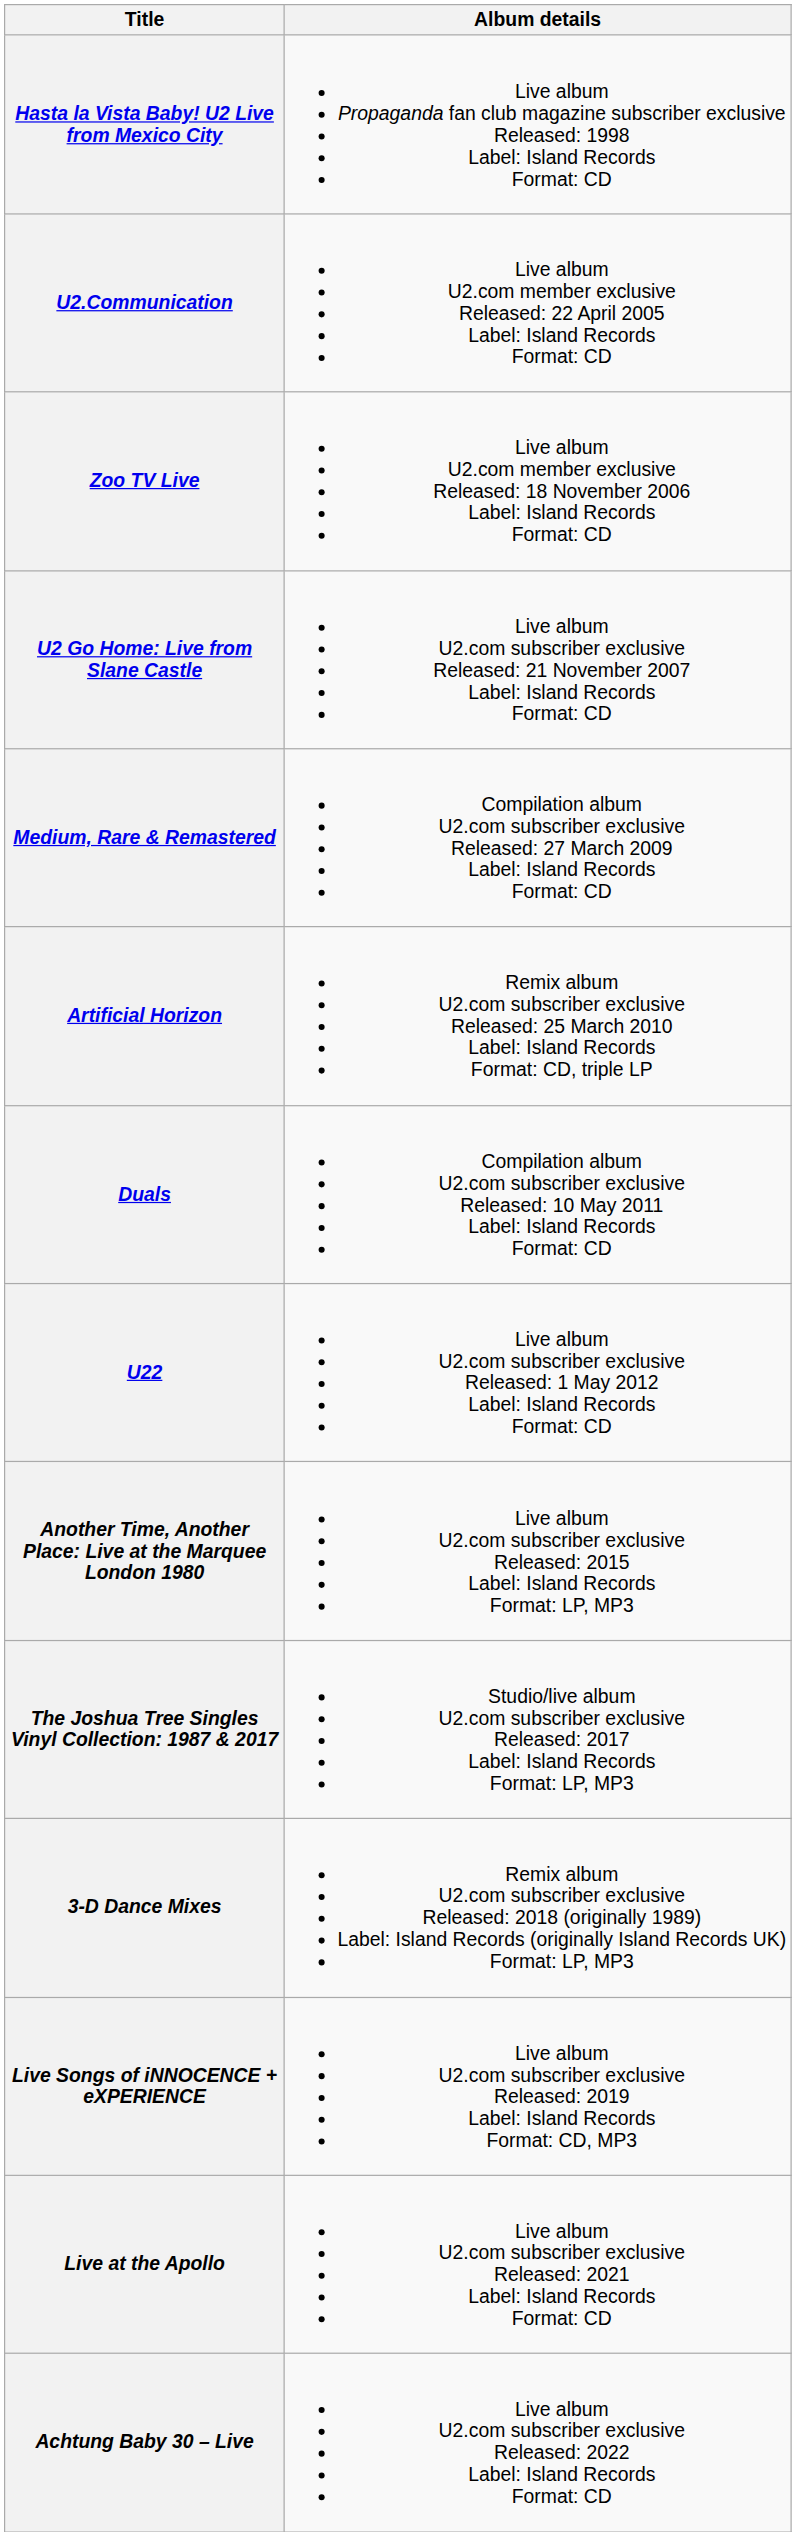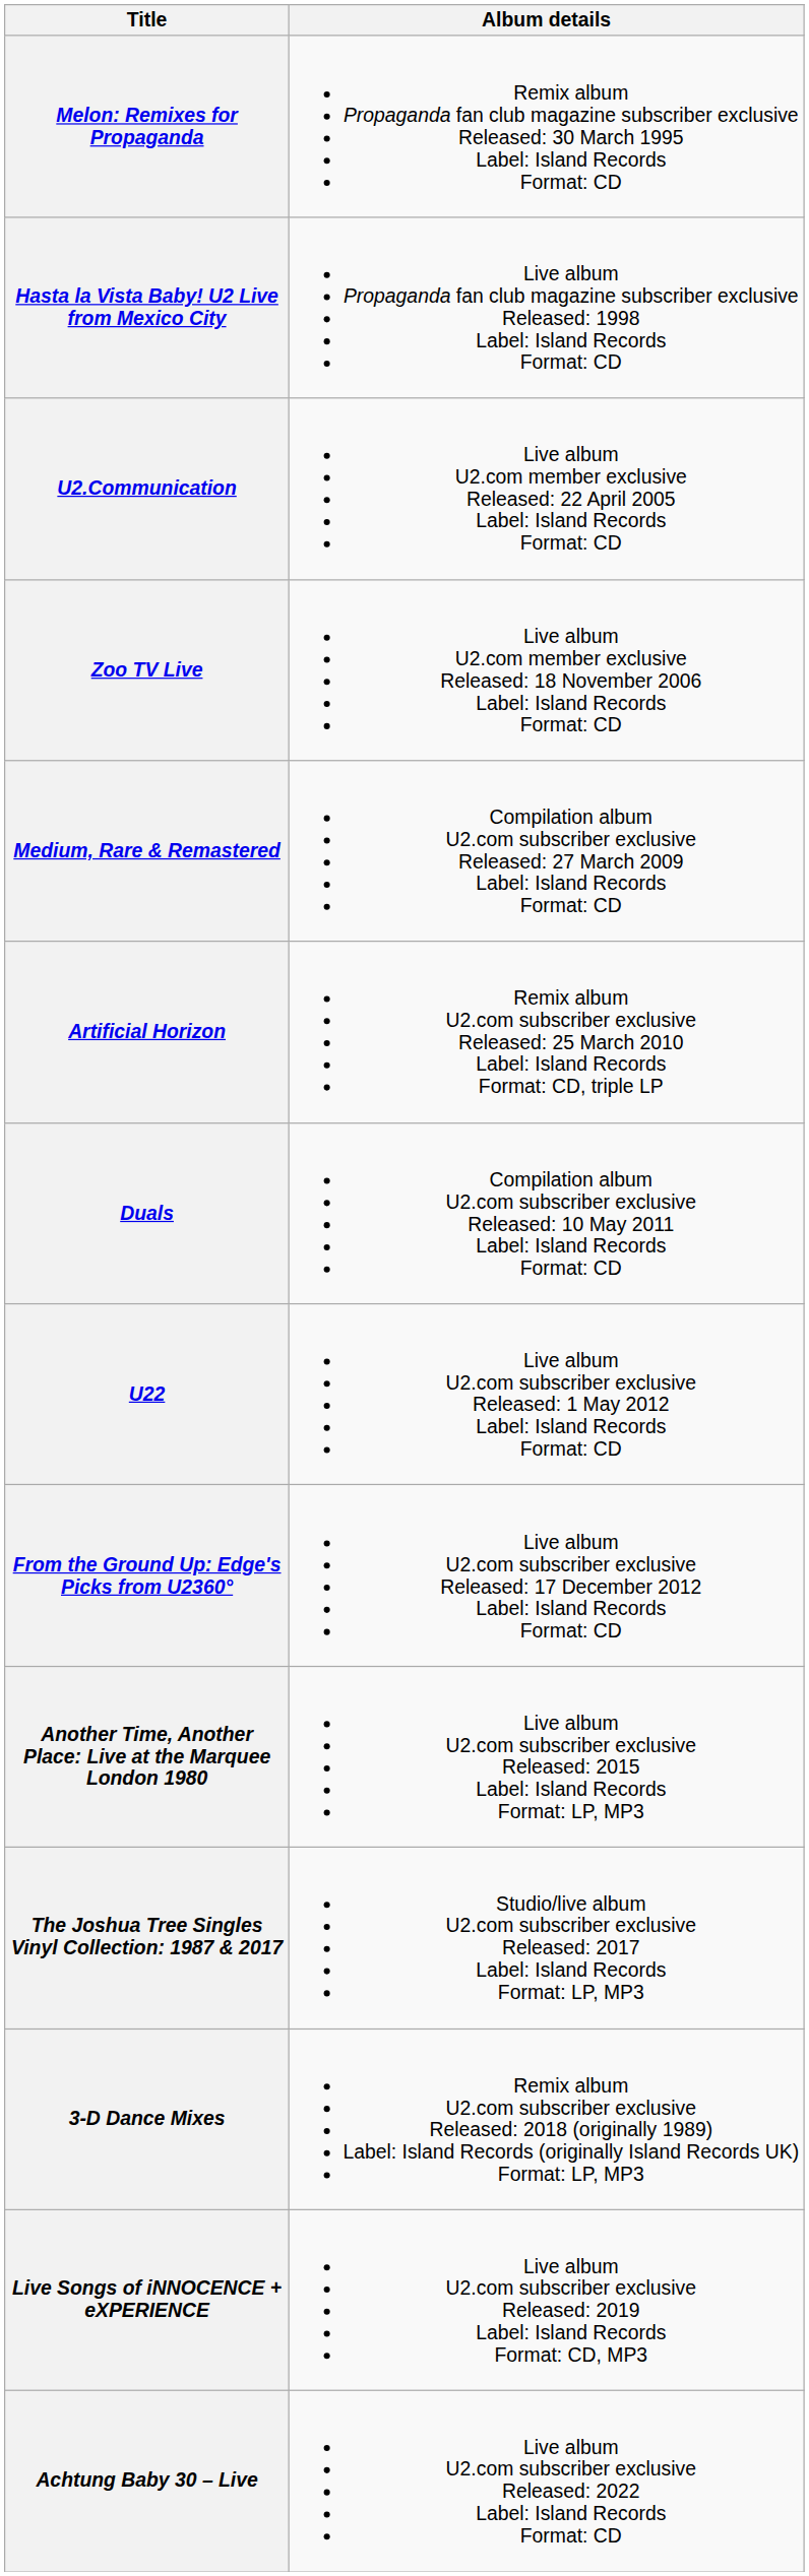 <table class="wikitable plainrowheaders" style="text-align:center;">
 <tr>
 <th scope="col" style="width:14em;">Title</th>
 <th scope="col" style="width:20m;">Album details</th>
+</tr>
+<tr>
+<th scope="row"><em><a href='#'>Melon: Remixes for Propaganda</a></em></th>
+<td><br><ul><li>Remix album</li><li><em>Propaganda</em> fan club magazine subscriber exclusive</li><li>Released: 30 March 1995</li><li>Label: Island Records</li><li>Format: CD</li></ul></td>
 </tr>
 <tr>
 <th scope="row"><em><a href='#'>Hasta la Vista Baby! U2 Live from Mexico City</a></em></th>
 <td><br><ul><li>Live album</li><li><em>Propaganda</em> fan club magazine subscriber exclusive</li><li>Released: 1998</li><li>Label: Island Records</li><li>Format: CD</li></ul></td>
 </tr>
 <tr>
 <th scope="row"><em><a href='#'>U2.Communication</a></em></th>
 <td><br><ul><li>Live album</li><li>U2.com member exclusive</li><li>Released: 22 April 2005</li><li>Label: Island Records</li><li>Format: CD</li></ul></td>
 </tr>
 <tr>
 <th scope="row"><em><a href='#'>Zoo TV Live</a></em></th>
 <td><br><ul><li>Live album</li><li>U2.com member exclusive</li><li>Released: 18 November 2006</li><li>Label: Island Records</li><li>Format: CD</li></ul></td>
-</tr>
-<tr>
-<th scope="row"><em><a href='#'>U2 Go Home: Live from Slane Castle</a></em></th>
-<td><br><ul><li>Live album</li><li>U2.com subscriber exclusive</li><li>Released: 21 November 2007</li><li>Label: Island Records</li><li>Format: CD</li></ul></td>
 </tr>
 <tr>
 <th scope="row"><em><a href='#'>Medium, Rare & Remastered</a></em></th>
 <td><br><ul><li>Compilation album</li><li>U2.com subscriber exclusive</li><li>Released: 27 March 2009</li><li>Label: Island Records</li><li>Format: CD</li></ul></td>
 </tr>
 <tr>
 <th scope="row"><em><a href='#'>Artificial Horizon</a></em></th>
 <td><br><ul><li>Remix album</li><li>U2.com subscriber exclusive</li><li>Released: 25 March 2010</li><li>Label: Island Records</li><li>Format: CD, triple LP</li></ul></td>
 </tr>
 <tr>
 <th scope="row"><em><a href='#'>Duals</a></em></th>
 <td><br><ul><li>Compilation album</li><li>U2.com subscriber exclusive</li><li>Released: 10 May 2011</li><li>Label: Island Records</li><li>Format: CD</li></ul></td>
 </tr>
 <tr>
 <th scope="row"><em><a href='#'>U22</a></em></th>
 <td><br><ul><li>Live album</li><li>U2.com subscriber exclusive</li><li>Released: 1 May 2012</li><li>Label: Island Records</li><li>Format: CD</li></ul></td>
 </tr>
 <tr>
+<th scope="row"><em><a href='#'>From the Ground Up: Edge's Picks from U2360°</a></em></th>
+<td><br><ul><li>Live album</li><li>U2.com subscriber exclusive</li><li>Released: 17 December 2012</li><li>Label: Island Records</li><li>Format: CD</li></ul></td>
+</tr>
+<tr>
 <th scope="row"><em>Another Time, Another Place: Live at the Marquee London 1980</em></th>
 <td><br><ul><li>Live album</li><li>U2.com subscriber exclusive</li><li>Released: 2015</li><li>Label: Island Records</li><li>Format: LP, MP3</li></ul></td>
 </tr>
 <tr>
 <th scope="row"><em>The Joshua Tree Singles Vinyl Collection: 1987 & 2017</em></th>
 <td><br><ul><li>Studio/live album</li><li>U2.com subscriber exclusive</li><li>Released: 2017</li><li>Label: Island Records</li><li>Format: LP, MP3</li></ul></td>
 </tr>
 <tr>
 <th scope="row"><em>3-D Dance Mixes</em></th>
 <td><br><ul><li>Remix album</li><li>U2.com subscriber exclusive</li><li>Released: 2018 (originally 1989)</li><li>Label: Island Records (originally Island Records UK)</li><li>Format: LP, MP3</li></ul></td>
 </tr>
 <tr>
 <th scope="row"><em>Live Songs of iNNOCENCE + eXPERIENCE</em></th>
 <td><br><ul><li>Live album</li><li>U2.com subscriber exclusive</li><li>Released: 2019</li><li>Label: Island Records</li><li>Format: CD, MP3</li></ul></td>
 </tr>
 <tr>
-<th scope="row"><em>Live at the Apollo</em></th>
-<td><br><ul><li>Live album</li><li>U2.com subscriber exclusive</li><li>Released: 2021</li><li>Label: Island Records</li><li>Format: CD</li></ul></td>
-</tr>
-<tr>
 <th scope="row"><em>Achtung Baby 30 – Live</em></th>
 <td><br><ul><li>Live album</li><li>U2.com subscriber exclusive</li><li>Released: 2022</li><li>Label: Island Records</li><li>Format: CD</li></ul></td>
 </tr>
 <tr>
 </tr>
 </table>
